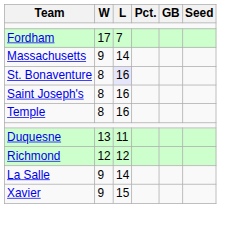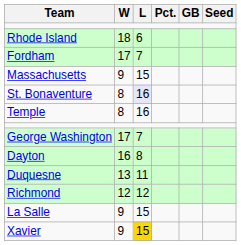 <table class=wikitable>
 <tr>
 <th>Team</th>
 <th>W</th>
 <th>L</th>
 <th>Pct.</th>
 <th>GB</th>
 <th>Seed</th>
 </tr>
 <tr>
 <td colspan=6></td>
 </tr>
 <tr bgcolor=#ccffcc>
+<td><a href='#'>Rhode Island</a></td>
+<td>18</td>
+<td>6</td>
+<td></td>
+<td></td>
+<td></td>
+</tr>
+<tr bgcolor=#ccffcc>
 <td><a href='#'>Fordham</a></td>
 <td>17</td>
 <td>7</td>
 <td></td>
 <td></td>
 <td></td>
 </tr>
 <tr>
 <td><a href='#'>Massachusetts</a></td>
 <td>9</td>
-<td>14</td>
+<td>15</td>
 <td></td>
 <td></td>
 <td></td>
 </tr>
 <tr>
 <td><a href='#'>St. Bonaventure</a></td>
 <td>8</td>
 <td style="background: lavender;">16</td>
-<td></td>
-<td></td>
-<td></td>
-</tr>
-<tr>
-<td><a href='#'>Saint Joseph's</a></td>
-<td>8</td>
-<td>16</td>
 <td></td>
 <td></td>
 <td></td>
 </tr>
 <tr>
 <td><a href='#'>Temple</a></td>
 <td>8</td>
 <td>16</td>
 <td></td>
 <td></td>
 <td></td>
 </tr>
 <tr>
 <td colspan=6></td>
+</tr>
+<tr bgcolor=#ccffcc>
+<td><a href='#'>George Washington</a></td>
+<td>17</td>
+<td>7</td>
+<td></td>
+<td></td>
+<td></td>
+</tr>
+<tr bgcolor=#ccffcc>
+<td><a href='#'>Dayton</a></td>
+<td>16</td>
+<td>8</td>
+<td></td>
+<td></td>
+<td></td>
 </tr>
 <tr bgcolor=#ccffcc>
 <td><a href='#'>Duquesne</a></td>
 <td>13</td>
 <td>11</td>
 <td></td>
 <td></td>
 <td></td>
 </tr>
 <tr bgcolor=#ccffcc>
 <td><a href='#'>Richmond</a></td>
 <td>12</td>
 <td>12</td>
 <td></td>
 <td></td>
 <td></td>
 </tr>
 <tr>
 <td><a href='#'>La Salle</a></td>
 <td>9</td>
-<td>14</td>
+<td>15</td>
 <td></td>
 <td></td>
 <td></td>
 </tr>
 <tr>
 <td><a href='#'>Xavier</a></td>
 <td>9</td>
-<td>15</td>
+<td style="background: gold;">15</td>
 <td></td>
 <td></td>
 <td></td>
 </tr>
 </table>
